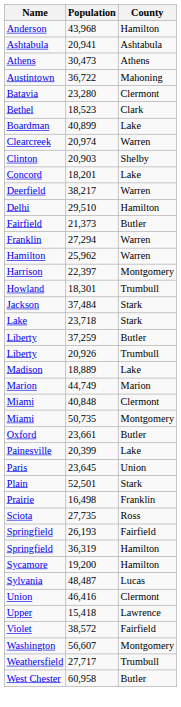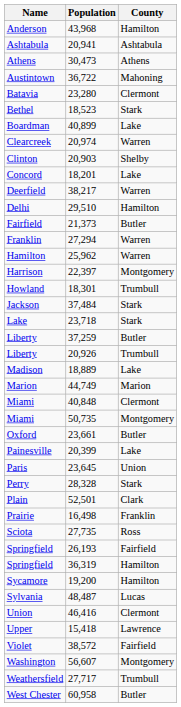 <table class="wikitable sortable">
 <tr>
 <th>Name</th>
 <th>Population</th>
 <th>County</th>
 </tr>
 <tr>
 <td><a href='#'>Anderson</a></td>
 <td>43,968</td>
 <td>Hamilton</td>
 </tr>
 <tr>
 <td><a href='#'>Ashtabula</a></td>
 <td>20,941</td>
 <td>Ashtabula</td>
 </tr>
 <tr>
 <td><a href='#'>Athens</a></td>
 <td>30,473</td>
 <td>Athens</td>
 </tr>
 <tr>
 <td><a href='#'>Austintown</a></td>
 <td>36,722</td>
 <td>Mahoning</td>
 </tr>
 <tr>
 <td><a href='#'>Batavia</a></td>
 <td>23,280</td>
 <td>Clermont</td>
 </tr>
 <tr>
 <td><a href='#'>Bethel</a></td>
 <td>18,523</td>
-<td>Clark</td>
+<td>Stark</td>
 </tr>
 <tr>
 <td><a href='#'>Boardman</a></td>
 <td>40,899</td>
 <td>Lake</td>
 </tr>
 <tr>
 <td><a href='#'>Clearcreek</a></td>
 <td>20,974</td>
 <td>Warren</td>
 </tr>
 <tr>
 <td><a href='#'>Clinton</a></td>
 <td>20,903</td>
 <td>Shelby</td>
 </tr>
 <tr>
 <td><a href='#'>Concord</a></td>
 <td>18,201</td>
 <td>Lake</td>
 </tr>
 <tr>
 <td><a href='#'>Deerfield</a></td>
 <td>38,217</td>
 <td>Warren</td>
 </tr>
 <tr>
 <td><a href='#'>Delhi</a></td>
 <td>29,510</td>
 <td>Hamilton</td>
 </tr>
 <tr>
 <td><a href='#'>Fairfield</a></td>
 <td>21,373</td>
 <td>Butler</td>
 </tr>
 <tr>
 <td><a href='#'>Franklin</a></td>
 <td>27,294</td>
 <td>Warren</td>
 </tr>
 <tr>
 <td><a href='#'>Hamilton</a></td>
 <td>25,962</td>
 <td>Warren</td>
 </tr>
 <tr>
 <td><a href='#'>Harrison</a></td>
 <td>22,397</td>
 <td>Montgomery</td>
 </tr>
 <tr>
 <td><a href='#'>Howland</a></td>
 <td>18,301</td>
 <td>Trumbull</td>
 </tr>
 <tr>
 <td><a href='#'>Jackson</a></td>
 <td>37,484</td>
 <td>Stark</td>
 </tr>
 <tr>
 <td><a href='#'>Lake</a></td>
 <td>23,718</td>
 <td>Stark</td>
 </tr>
 <tr>
 <td><a href='#'>Liberty</a></td>
 <td>37,259</td>
 <td>Butler</td>
 </tr>
 <tr>
 <td><a href='#'>Liberty</a></td>
 <td>20,926</td>
 <td>Trumbull</td>
 </tr>
 <tr>
 <td><a href='#'>Madison</a></td>
 <td>18,889</td>
 <td>Lake</td>
 </tr>
 <tr>
 <td><a href='#'>Marion</a></td>
 <td>44,749</td>
 <td>Marion</td>
 </tr>
 <tr>
 <td><a href='#'>Miami</a></td>
 <td>40,848</td>
 <td>Clermont</td>
 </tr>
 <tr>
 <td><a href='#'>Miami</a></td>
 <td>50,735</td>
 <td>Montgomery</td>
 </tr>
 <tr>
 <td><a href='#'>Oxford</a></td>
 <td>23,661</td>
 <td>Butler</td>
 </tr>
 <tr>
 <td><a href='#'>Painesville</a></td>
 <td>20,399</td>
 <td>Lake</td>
 </tr>
 <tr>
 <td><a href='#'>Paris</a></td>
 <td>23,645</td>
 <td>Union</td>
 </tr>
 <tr>
+<td><a href='#'>Perry</a></td>
+<td>28,328</td>
+<td>Stark</td>
+</tr>
+<tr>
 <td><a href='#'>Plain</a></td>
 <td>52,501</td>
-<td>Stark</td>
+<td>Clark</td>
 </tr>
 <tr>
 <td><a href='#'>Prairie</a></td>
 <td>16,498</td>
 <td>Franklin</td>
 </tr>
 <tr>
 <td><a href='#'>Sciota</a></td>
 <td>27,735</td>
 <td>Ross</td>
 </tr>
 <tr>
 <td><a href='#'>Springfield</a></td>
 <td>26,193</td>
 <td>Fairfield</td>
 </tr>
 <tr>
 <td><a href='#'>Springfield</a></td>
 <td>36,319</td>
 <td>Hamilton</td>
 </tr>
 <tr>
 <td><a href='#'>Sycamore</a></td>
 <td>19,200</td>
 <td>Hamilton</td>
 </tr>
 <tr>
 <td><a href='#'>Sylvania</a></td>
 <td>48,487</td>
 <td>Lucas</td>
 </tr>
 <tr>
 <td><a href='#'>Union</a></td>
 <td>46,416</td>
 <td>Clermont</td>
 </tr>
 <tr>
 <td><a href='#'>Upper</a></td>
 <td>15,418</td>
 <td>Lawrence</td>
 </tr>
 <tr>
 <td><a href='#'>Violet</a></td>
 <td>38,572</td>
 <td>Fairfield</td>
 </tr>
 <tr>
 <td><a href='#'>Washington</a></td>
 <td>56,607</td>
 <td>Montgomery</td>
 </tr>
 <tr>
 <td><a href='#'>Weathersfield</a></td>
 <td>27,717</td>
 <td>Trumbull</td>
 </tr>
 <tr>
 <td><a href='#'>West Chester</a></td>
 <td>60,958</td>
 <td>Butler</td>
 </tr>
 </table>
